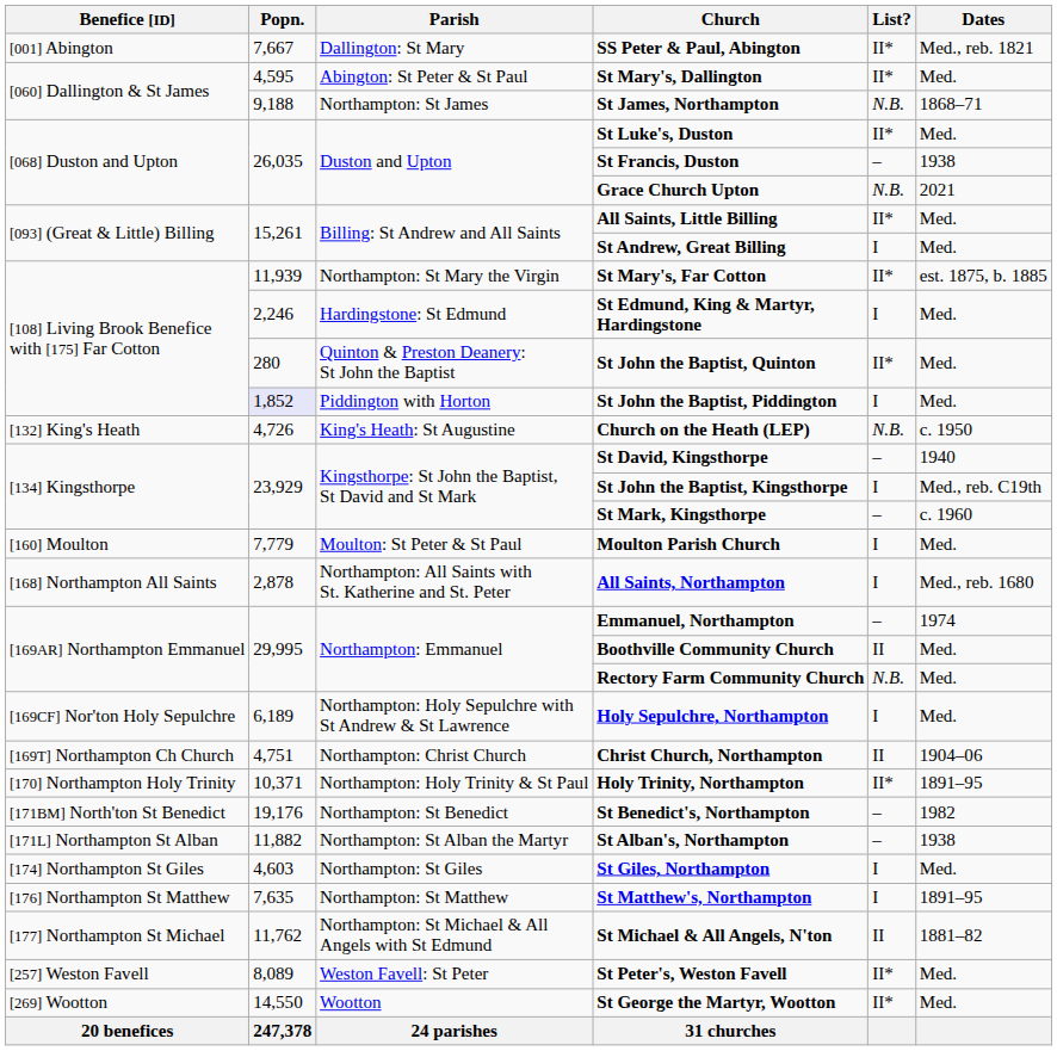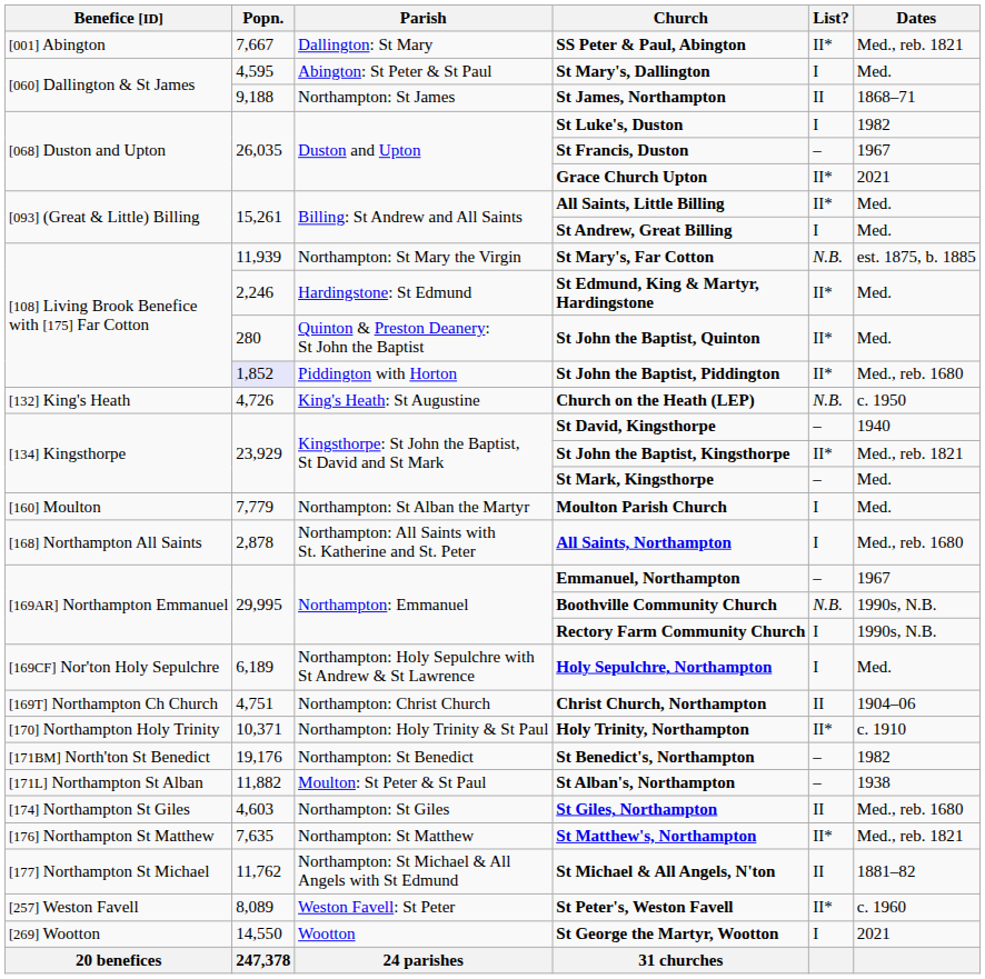 <table class="wikitable sortable">
 <tr>
 <th>Benefice <small>[ID]</small></th>
 <th>Popn.</th>
 <th>Parish</th>
 <th><strong>Church</strong></th>
 <th>List?</th>
 <th data-sort-type="number">Dates</th>
 </tr>
 <tr>
 <td><small>[001]</small> Abington</td>
 <td>7,667</td>
 <td><a href='#'>Dallington</a>: St Mary</td>
 <td><strong>SS Peter & Paul, Abington</strong></td>
 <td>II*</td>
 <td data-sort-value="1100.1821">Med., reb. 1821</td>
 </tr>
 <tr>
 <td rowspan="2"><small>[060]</small> Dallington & St James</td>
 <td>4,595</td>
 <td><a href='#'>Abington</a>: St Peter & St Paul</td>
 <td><strong>St Mary's, Dallington</strong></td>
-<td>II*</td>
+<td>I</td>
 <td data-sort-value="1100">Med.</td>
 </tr>
 <tr>
 <td>9,188</td>
 <td>Northampton: St James</td>
 <td><strong>St James, Northampton</strong></td>
-<td><em>N.B.</em></td>
+<td>II</td>
 <td data-sort-value="1871">1868–71</td>
 </tr>
 <tr>
 <td rowspan="3"><small>[068]</small> Duston and Upton</td>
 <td rowspan="3">26,035</td>
 <td rowspan="3"><a href='#'>Duston</a> and <a href='#'>Upton</a></td>
 <td><strong>St Luke's, Duston</strong></td>
-<td>II*</td>
-<td data-sort-value="1100">Med.</td>
+<td>I</td>
+<td>1982</td>
 </tr>
 <tr>
 <td><strong>St Francis, Duston</strong></td>
 <td>–</td>
-<td>1938</td>
+<td>1967</td>
 </tr>
 <tr>
 <td><strong>Grace Church Upton</strong></td>
-<td><em>N.B.</em></td>
+<td>II*</td>
 <td data-sort-value="2021">2021</td>
 </tr>
 <tr>
 <td rowspan="2"><small>[093]</small> (Great & Little) Billing</td>
 <td rowspan="2">15,261</td>
 <td rowspan="2"><a href='#'>Billing</a>: St Andrew and All Saints</td>
 <td><strong>All Saints, Little Billing</strong></td>
 <td>II*</td>
 <td>Med.</td>
 </tr>
 <tr>
 <td><strong>St Andrew, Great Billing</strong></td>
 <td>I</td>
 <td>Med.</td>
 </tr>
 <tr>
 <td rowspan="4"><small>[108]</small> Living Brook Benefice<br>with <small>[175]</small> Far Cotton</td>
 <td>11,939</td>
 <td>Northampton: St Mary the Virgin</td>
 <td><strong>St Mary's, Far Cotton</strong></td>
-<td>II*</td>
+<td><em>N.B.</em></td>
 <td data-sort-value="1875">est. 1875, b. 1885</td>
 </tr>
 <tr>
 <td>2,246</td>
 <td><a href='#'>Hardingstone</a>: St Edmund</td>
 <td><strong>St Edmund, King & Martyr,<br>Hardingstone</strong></td>
-<td>I</td>
+<td>II*</td>
 <td data-sort-value="1100">Med.</td>
 </tr>
 <tr>
 <td>280</td>
 <td><a href='#'>Quinton</a> & <a href='#'>Preston Deanery</a>:<br>St John the Baptist</td>
 <td><strong>St John the Baptist, Quinton</strong></td>
 <td>II*</td>
 <td data-sort-value="1100">Med.</td>
 </tr>
 <tr>
 <td style="background: lavender;">1,852</td>
 <td><a href='#'>Piddington</a> with <a href='#'>Horton</a></td>
 <td><strong>St John the Baptist, Piddington</strong></td>
-<td>I</td>
-<td data-sort-value="1100">Med.</td>
+<td>II*</td>
+<td data-sort-value="1100.1680">Med., reb. 1680</td>
 </tr>
 <tr>
 <td><small>[132]</small> King's Heath</td>
 <td>4,726</td>
 <td><a href='#'>King's Heath</a>: St Augustine</td>
 <td><strong>Church on the Heath (LEP)</strong></td>
 <td><em>N.B.</em></td>
 <td data-sort-value="1950">c. 1950</td>
 </tr>
 <tr>
 <td rowspan="3"><small>[134]</small> Kingsthorpe</td>
 <td rowspan="3">23,929</td>
 <td rowspan="3"><a href='#'>Kingsthorpe</a>: St John the Baptist,<br>St David and St Mark</td>
 <td><strong>St David, Kingsthorpe</strong></td>
 <td>–</td>
 <td>1940</td>
 </tr>
 <tr>
 <td><strong>St John the Baptist, Kingsthorpe</strong></td>
-<td>I</td>
-<td data-sort-value="1100.1850">Med., reb. C19th</td>
+<td>II*</td>
+<td data-sort-value="1100.1821">Med., reb. 1821</td>
 </tr>
 <tr>
 <td><strong>St Mark, Kingsthorpe</strong></td>
 <td>–</td>
-<td data-sort-value="1960">c. 1960</td>
+<td data-sort-value="1100">Med.</td>
 </tr>
 <tr>
 <td><small>[160]</small> Moulton</td>
 <td>7,779</td>
-<td><a href='#'>Moulton</a>: St Peter & St Paul</td>
+<td>Northampton: St Alban the Martyr</td>
 <td><strong>Moulton Parish Church</strong></td>
 <td>I</td>
 <td data-sort-value="1100">Med.</td>
 </tr>
 <tr>
 <td><small>[168]</small> Northampton All Saints</td>
 <td>2,878</td>
 <td>Northampton: All Saints with<br>St. Katherine and St. Peter</td>
 <td><a href='#'><strong>All Saints, Northampton</strong></a></td>
 <td>I</td>
 <td data-sort-value="1100.1680">Med., reb. 1680</td>
 </tr>
 <tr>
 <td rowspan="3"><small>[169AR]</small> Northampton Emmanuel</td>
 <td rowspan="3">29,995</td>
 <td rowspan="3"><a href='#'>Northampton</a>: Emmanuel</td>
 <td><strong>Emmanuel, Northampton</strong></td>
 <td>–</td>
-<td>1974</td>
+<td>1967</td>
 </tr>
 <tr>
 <td><strong>Boothville Community Church</strong></td>
-<td>II</td>
-<td data-sort-value="1100">Med.</td>
+<td><em>N.B.</em></td>
+<td>1990s, N.B.</td>
 </tr>
 <tr>
 <td><strong>Rectory Farm Community Church</strong></td>
-<td><em>N.B.</em></td>
-<td>Med.</td>
+<td>I</td>
+<td>1990s, N.B.</td>
 </tr>
 <tr>
 <td><small>[169CF]</small> Nor'ton Holy Sepulchre</td>
 <td>6,189</td>
 <td>Northampton: Holy Sepulchre with<br>St Andrew & St Lawrence</td>
 <td><a href='#'><strong>Holy Sepulchre, Northampton</strong></a></td>
 <td>I</td>
 <td>Med.</td>
 </tr>
 <tr>
 <td><small>[169T]</small> Northampton Ch Church</td>
 <td>4,751</td>
 <td>Northampton: Christ Church</td>
 <td><strong>Christ Church, Northampton</strong></td>
 <td>II</td>
 <td>1904–06</td>
 </tr>
 <tr>
 <td><small>[170]</small> Northampton Holy Trinity</td>
 <td>10,371</td>
 <td>Northampton: Holy Trinity & St Paul</td>
 <td><strong>Holy Trinity, Northampton</strong></td>
 <td>II*</td>
-<td data-sort-value="1891">1891–95</td>
+<td data-sort-value="1910">c. 1910</td>
 </tr>
 <tr>
 <td><small>[171BM]</small> North'ton St Benedict</td>
 <td>19,176</td>
 <td>Northampton: St Benedict</td>
 <td><strong>St Benedict's, Northampton</strong></td>
 <td>–</td>
 <td>1982</td>
 </tr>
 <tr>
 <td><small>[171L]</small> Northampton St Alban</td>
 <td>11,882</td>
-<td>Northampton: St Alban the Martyr</td>
+<td><a href='#'>Moulton</a>: St Peter & St Paul</td>
 <td><strong>St Alban's, Northampton</strong></td>
 <td>–</td>
 <td>1938</td>
 </tr>
 <tr>
 <td><small>[174]</small> Northampton St Giles</td>
 <td>4,603</td>
 <td>Northampton: St Giles</td>
 <td><strong><a href='#'>St Giles, Northampton</a></strong></td>
-<td>I</td>
-<td data-sort-value="1100">Med.</td>
+<td>II</td>
+<td data-sort-value="1100.1680">Med., reb. 1680</td>
 </tr>
 <tr>
 <td><small>[176]</small> Northampton St Matthew</td>
 <td>7,635</td>
 <td>Northampton: St Matthew</td>
 <td><a href='#'><strong>St Matthew's, Northampton</strong></a></td>
-<td>I</td>
-<td data-sort-value="1891">1891–95</td>
+<td>II*</td>
+<td data-sort-value="1100.1821">Med., reb. 1821</td>
 </tr>
 <tr>
 <td><small>[177]</small> Northampton St Michael</td>
 <td>11,762</td>
 <td>Northampton: St Michael & All<br>Angels with St Edmund</td>
 <td><strong>St Michael & All Angels, N'ton</strong></td>
 <td>II</td>
 <td data-sort-value="1882">1881–82</td>
 </tr>
 <tr>
 <td><small>[257]</small> Weston Favell</td>
 <td>8,089</td>
 <td><a href='#'>Weston Favell</a>: St Peter</td>
 <td><strong>St Peter's, Weston Favell</strong></td>
 <td>II*</td>
-<td data-sort-value="1100">Med.</td>
+<td data-sort-value="1960">c. 1960</td>
 </tr>
 <tr>
 <td><small>[269]</small> Wootton</td>
 <td>14,550</td>
 <td><a href='#'>Wootton</a></td>
 <td><strong>St George the Martyr, Wootton</strong></td>
-<td>II*</td>
-<td data-sort-value="1100">Med.</td>
+<td>I</td>
+<td data-sort-value="2021">2021</td>
 </tr>
 <tr>
 <th>20 benefices</th>
 <th>247,378</th>
 <th>24 parishes</th>
 <th>31 churches</th>
 <th></th>
 <th></th>
 </tr>
 </table>
